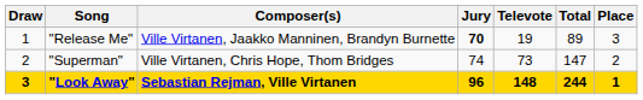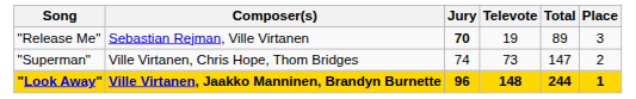 <table class="sortable wikitable" style="margin: 1em auto 1em auto;">
 <tr>
-<th>Draw</th>
 <th>Song</th>
 <th>Composer(s)</th>
 <th>Jury</th>
 <th>Televote</th>
 <th>Total</th>
 <th>Place</th>
 </tr>
 <tr>
-<td align=center>1</td>
 <td>"Release Me"</td>
-<td><a href='#'>Ville Virtanen</a>, Jaakko Manninen, Brandyn Burnette</td>
+<td><a href='#'>Sebastian Rejman</a>, Ville Virtanen</td>
 <td align=center><strong>70</strong></td>
 <td align=center>19</td>
 <td align=center>89</td>
 <td align=center>3</td>
 </tr>
 <tr>
-<td align=center>2</td>
 <td>"Superman"</td>
 <td>Ville Virtanen, Chris Hope, Thom Bridges</td>
 <td align=center>74</td>
 <td align=center>73</td>
 <td align=center>147</td>
 <td align=center>2</td>
 </tr>
 <tr style="font-weight:bold; background:gold;">
-<td align=center>3</td>
 <td>"<a href='#'>Look Away</a>"</td>
-<td><a href='#'>Sebastian Rejman</a>, Ville Virtanen</td>
+<td><a href='#'>Ville Virtanen</a>, Jaakko Manninen, Brandyn Burnette</td>
 <td align=center>96</td>
 <td align=center>148</td>
 <td align=center>244</td>
 <td align=center>1</td>
 </tr>
 </table>
